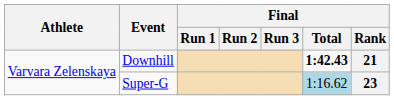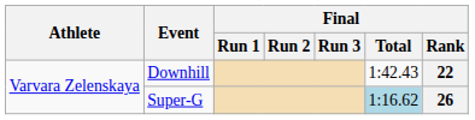 <table class="wikitable" style="font-size:90%">
 <tr>
 <th rowspan="2">Athlete</th>
 <th rowspan="2">Event</th>
 <th colspan="5">Final</th>
 </tr>
 <tr>
 <th>Run 1</th>
 <th>Run 2</th>
 <th>Run 3</th>
 <th>Total</th>
 <th>Rank</th>
 </tr>
 <tr>
 <td rowspan=2><a href='#'>Varvara Zelenskaya</a></td>
 <td><a href='#'>Downhill</a></td>
 <td colspan=3 bgcolor="wheat"></td>
-<td align="center"><strong>1:42.43</strong></td>
-<th align="center">21</th>
+<td align="center">1:42.43</td>
+<th align="center">22</th>
 </tr>
 <tr>
 <td><a href='#'>Super-G</a></td>
 <td colspan=3 bgcolor="wheat"></td>
 <td align="center" style="background: lightblue;">1:16.62</td>
-<th align="center">23</th>
+<th align="center">26</th>
 </tr>
 </table>
